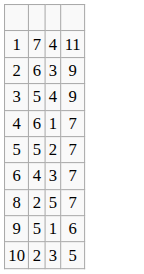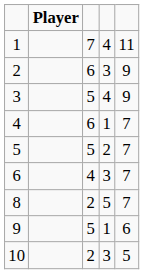 <table class="wikitable" style="text-align: center">
 <tr>
 <td> </td>
+<td><strong>Player</strong></td>
 <td></td>
 <td></td>
 <td></td>
 </tr>
 <tr>
 <td>1</td>
+<td align="left"></td>
 <td>7</td>
 <td>4</td>
 <td>11</td>
 </tr>
 <tr>
 <td>2</td>
+<td align="left"></td>
 <td>6</td>
 <td>3</td>
 <td>9</td>
 </tr>
 <tr>
 <td>3</td>
+<td align="left"></td>
 <td>5</td>
 <td>4</td>
 <td>9</td>
 </tr>
 <tr>
 <td>4</td>
+<td align="left"></td>
 <td>6</td>
 <td>1</td>
 <td>7</td>
 </tr>
 <tr>
 <td>5</td>
+<td align="left"></td>
 <td>5</td>
 <td>2</td>
 <td>7</td>
 </tr>
 <tr>
 <td>6</td>
+<td align="left"><br></td>
 <td>4</td>
 <td>3</td>
 <td>7</td>
 </tr>
 <tr>
 <td>8</td>
+<td align="left"></td>
 <td>2</td>
 <td>5</td>
 <td>7</td>
 </tr>
 <tr>
 <td>9</td>
+<td align="left"></td>
 <td>5</td>
 <td>1</td>
 <td>6</td>
 </tr>
 <tr>
 <td>10</td>
+<td align="left"></td>
 <td>2</td>
 <td>3</td>
 <td>5</td>
 </tr>
 </table>
